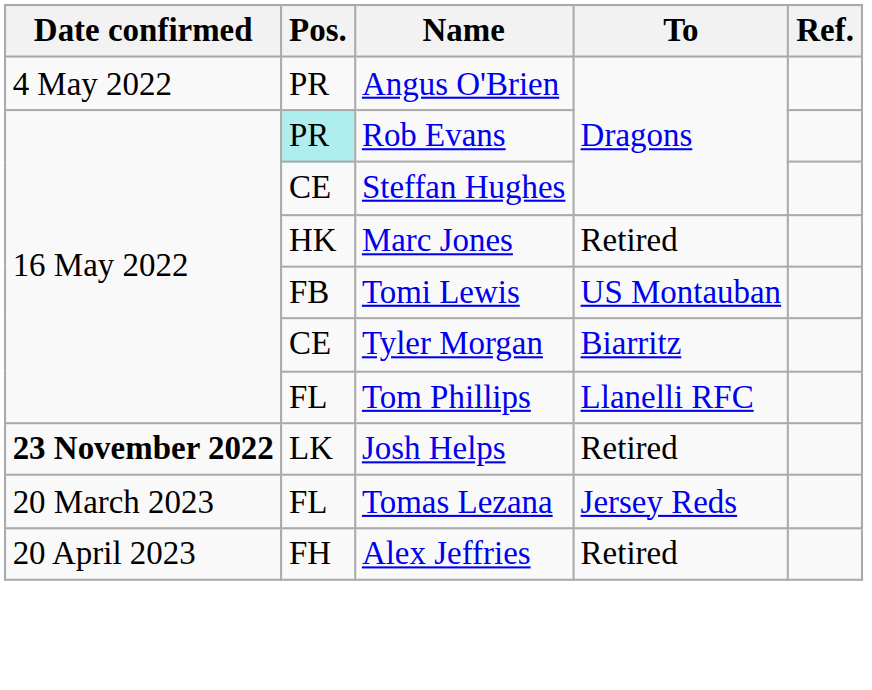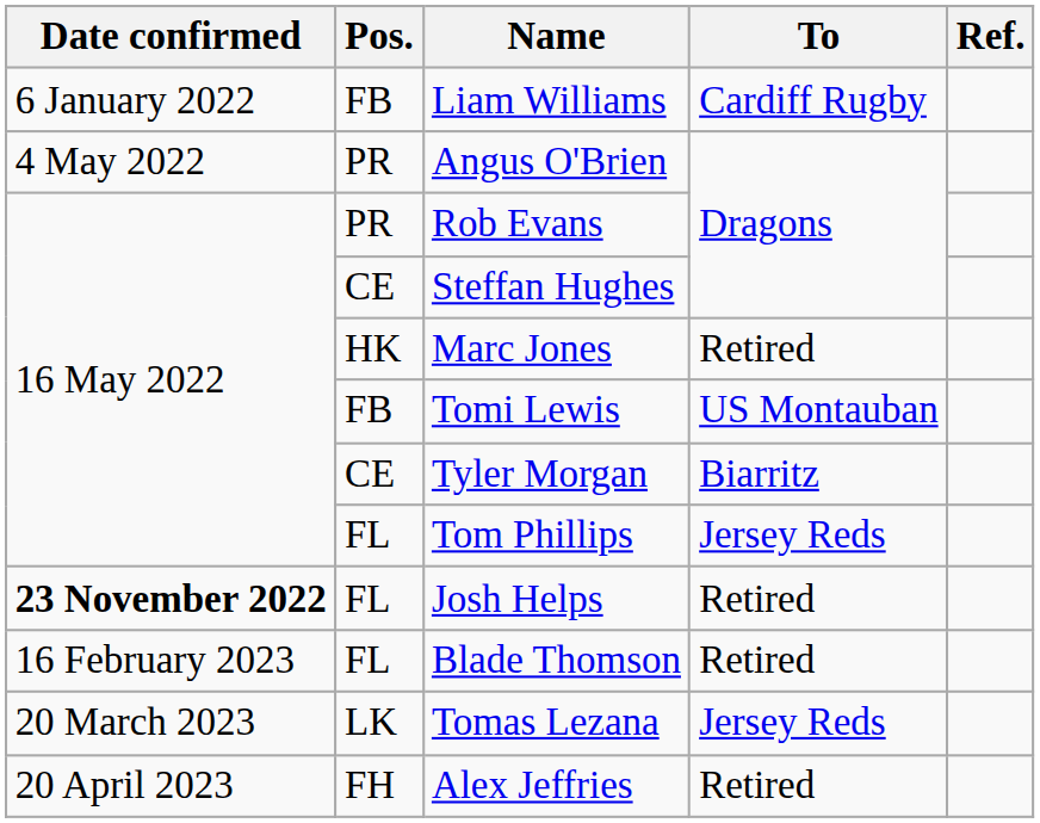 <table class="wikitable">
 <tr>
 <th>Date confirmed</th>
 <th>Pos.</th>
 <th>Name</th>
 <th>To</th>
 <th>Ref.</th>
+</tr>
+<tr>
+<td>6 January 2022</td>
+<td>FB</td>
+<td> <a href='#'>Liam Williams</a></td>
+<td><a href='#'>Cardiff Rugby</a></td>
+<td></td>
 </tr>
 <tr>
 <td>4 May 2022</td>
 <td>PR</td>
 <td> <a href='#'>Angus O'Brien</a></td>
 <td rowspan="3"><a href='#'>Dragons</a></td>
 <td></td>
 </tr>
 <tr>
 <td rowspan="6">16 May 2022</td>
-<td style="background: paleturquoise;">PR</td>
+<td>PR</td>
 <td> <a href='#'>Rob Evans</a></td>
 <td></td>
 </tr>
 <tr>
 <td>CE</td>
 <td> <a href='#'>Steffan Hughes</a></td>
 <td></td>
 </tr>
 <tr>
 <td>HK</td>
 <td> <a href='#'>Marc Jones</a></td>
 <td>Retired</td>
 <td></td>
 </tr>
 <tr>
 <td>FB</td>
 <td> <a href='#'>Tomi Lewis</a></td>
 <td> <a href='#'>US Montauban</a></td>
 <td></td>
 </tr>
 <tr>
 <td>CE</td>
 <td> <a href='#'>Tyler Morgan</a></td>
 <td> <a href='#'>Biarritz</a></td>
 <td></td>
 </tr>
 <tr>
 <td>FL</td>
 <td> <a href='#'>Tom Phillips</a></td>
-<td><a href='#'>Llanelli RFC</a></td>
+<td> <a href='#'>Jersey Reds</a></td>
 <td></td>
 </tr>
 <tr>
 <td><strong>23 November 2022</strong></td>
-<td>LK</td>
+<td>FL</td>
 <td> <a href='#'>Josh Helps</a></td>
 <td>Retired</td>
 <td></td>
 </tr>
 <tr>
+<td>16 February 2023</td>
+<td>FL</td>
+<td> <a href='#'>Blade Thomson</a></td>
+<td>Retired</td>
+<td></td>
+</tr>
+<tr>
 <td>20 March 2023</td>
-<td>FL</td>
+<td>LK</td>
 <td> <a href='#'>Tomas Lezana</a></td>
 <td> <a href='#'>Jersey Reds</a></td>
 <td></td>
 </tr>
 <tr>
 <td>20 April 2023</td>
 <td>FH</td>
 <td> <a href='#'>Alex Jeffries</a></td>
 <td>Retired</td>
 <td></td>
 </tr>
 </table>
